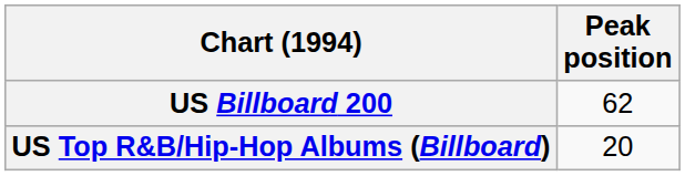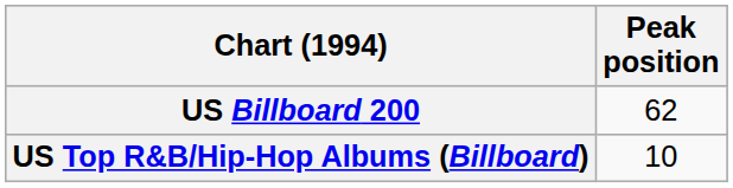 <table class="wikitable sortable plainrowheaders" style="text-align:center">
 <tr>
 <th scope="col">Chart (1994)</th>
 <th scope="col">Peak<br>position</th>
 </tr>
 <tr>
 <th scope="row">US <a href='#'><em>Billboard</em> 200</a></th>
 <td>62</td>
 </tr>
 <tr>
 <th scope="row">US <a href='#'>Top R&B/Hip-Hop Albums</a> (<em><a href='#'>Billboard</a></em>)</th>
-<td>20</td>
+<td>10</td>
 </tr>
 </table>
